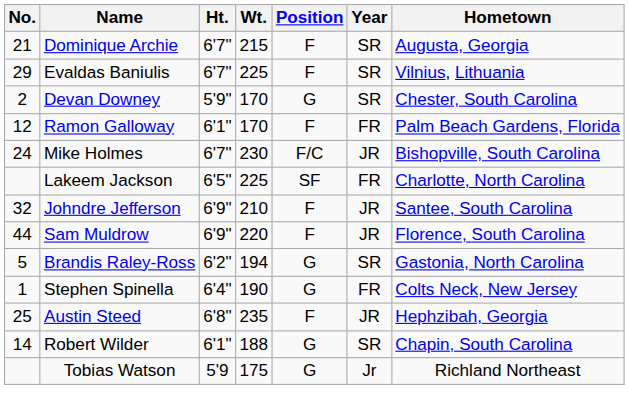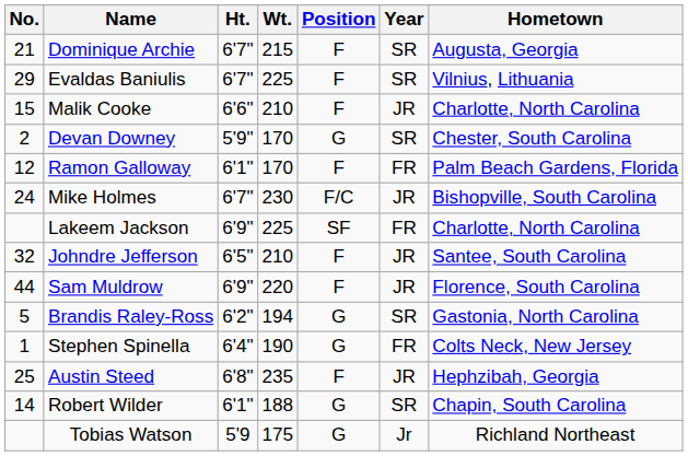 <table class="wikitable sortable" style="text-align:center">
 <tr>
 <th>No.</th>
 <th>Name</th>
 <th>Ht.</th>
 <th>Wt.</th>
 <th><a href='#'>Position</a></th>
 <th>Year</th>
 <th>Hometown</th>
 </tr>
 <tr>
 <td>21</td>
 <td style="text-align:left"><a href='#'>Dominique Archie</a></td>
 <td>6'7"</td>
 <td>215</td>
 <td>F</td>
 <td>SR</td>
 <td style="text-align:left"><a href='#'>Augusta, Georgia</a></td>
 </tr>
 <tr>
 <td>29</td>
 <td style="text-align:left">Evaldas Baniulis</td>
 <td>6'7"</td>
 <td>225</td>
 <td>F</td>
 <td>SR</td>
 <td style="text-align:left"><a href='#'>Vilnius</a>, <a href='#'>Lithuania</a></td>
+</tr>
+<tr>
+<td>15</td>
+<td style="text-align:left">Malik Cooke</td>
+<td>6'6"</td>
+<td>210</td>
+<td>F</td>
+<td>JR</td>
+<td style="text-align:left"><a href='#'>Charlotte, North Carolina</a></td>
 </tr>
 <tr>
 <td>2</td>
 <td style="text-align:left"><a href='#'>Devan Downey</a></td>
 <td>5'9"</td>
 <td>170</td>
 <td>G</td>
 <td>SR</td>
 <td style="text-align:left"><a href='#'>Chester, South Carolina</a></td>
 </tr>
 <tr>
 <td>12</td>
 <td style="text-align:left"><a href='#'>Ramon Galloway</a></td>
 <td>6'1"</td>
 <td>170</td>
 <td>F</td>
 <td>FR</td>
 <td style="text-align:left"><a href='#'>Palm Beach Gardens, Florida</a></td>
 </tr>
 <tr>
 <td>24</td>
 <td style="text-align:left">Mike Holmes</td>
 <td>6'7"</td>
 <td>230</td>
 <td>F/C</td>
 <td>JR</td>
 <td style="text-align:left"><a href='#'>Bishopville, South Carolina</a></td>
 </tr>
 <tr>
 <td></td>
 <td style="text-align:left">Lakeem Jackson</td>
-<td>6'5"</td>
+<td>6'9"</td>
 <td>225</td>
 <td>SF</td>
 <td>FR</td>
 <td style="text-align:left"><a href='#'>Charlotte, North Carolina</a></td>
 </tr>
 <tr>
 <td>32</td>
 <td style="text-align:left"><a href='#'>Johndre Jefferson</a></td>
-<td>6'9"</td>
+<td>6'5"</td>
 <td>210</td>
 <td>F</td>
 <td>JR</td>
 <td style="text-align:left"><a href='#'>Santee, South Carolina</a></td>
 </tr>
 <tr>
 <td>44</td>
 <td style="text-align:left"><a href='#'>Sam Muldrow</a></td>
 <td>6'9"</td>
 <td>220</td>
 <td>F</td>
 <td>JR</td>
 <td style="text-align:left"><a href='#'>Florence, South Carolina</a></td>
 </tr>
 <tr>
 <td>5</td>
 <td style="text-align:left"><a href='#'>Brandis Raley-Ross</a></td>
 <td>6'2"</td>
 <td>194</td>
 <td>G</td>
 <td>SR</td>
 <td style="text-align:left"><a href='#'>Gastonia, North Carolina</a></td>
 </tr>
 <tr>
 <td>1</td>
 <td style="text-align:left">Stephen Spinella</td>
 <td>6'4"</td>
 <td>190</td>
 <td>G</td>
 <td>FR</td>
 <td style="text-align:left"><a href='#'>Colts Neck, New Jersey</a></td>
 </tr>
 <tr>
 <td>25</td>
 <td style="text-align:left"><a href='#'>Austin Steed</a></td>
 <td>6'8"</td>
 <td>235</td>
 <td>F</td>
 <td>JR</td>
 <td style="text-align:left"><a href='#'>Hephzibah, Georgia</a></td>
 </tr>
 <tr>
 <td>14</td>
 <td style="text-align:left">Robert Wilder</td>
 <td>6'1"</td>
 <td>188</td>
 <td>G</td>
 <td>SR</td>
 <td style="text-align:left"><a href='#'>Chapin, South Carolina</a></td>
 </tr>
 <tr>
 <td></td>
 <td>Tobias Watson</td>
 <td>5'9</td>
 <td>175</td>
 <td>G</td>
 <td>Jr</td>
 <td>Richland Northeast</td>
 </tr>
 </table>
